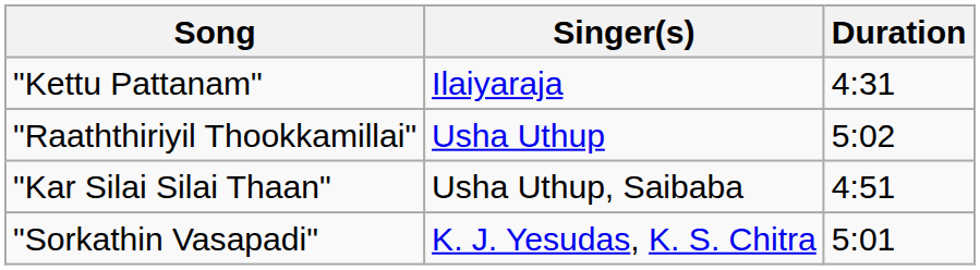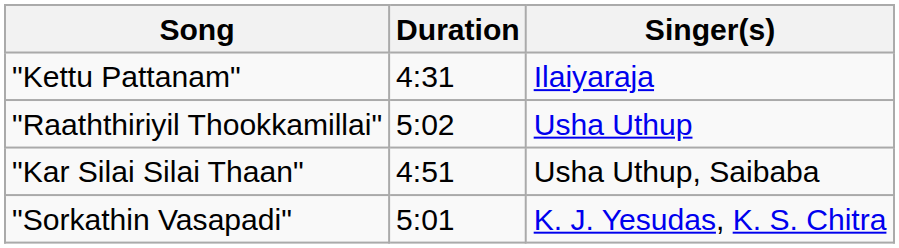 <table class="wikitable" style="font-size:95%;">
 <tr>
 <th>Song</th>
+<th>Duration</th>
 <th>Singer(s)</th>
-<th>Duration</th>
 </tr>
 <tr>
 <td>"Kettu Pattanam"</td>
+<td>4:31</td>
 <td><a href='#'>Ilaiyaraja</a></td>
-<td>4:31</td>
 </tr>
 <tr>
 <td>"Raaththiriyil Thookkamillai"</td>
+<td>5:02</td>
 <td><a href='#'>Usha Uthup</a></td>
-<td>5:02</td>
 </tr>
 <tr>
 <td>"Kar Silai Silai Thaan"</td>
+<td>4:51</td>
 <td>Usha Uthup, Saibaba</td>
-<td>4:51</td>
 </tr>
 <tr>
 <td>"Sorkathin Vasapadi"</td>
+<td>5:01</td>
 <td><a href='#'>K. J. Yesudas</a>, <a href='#'>K. S. Chitra</a></td>
-<td>5:01</td>
 </tr>
 </table>
